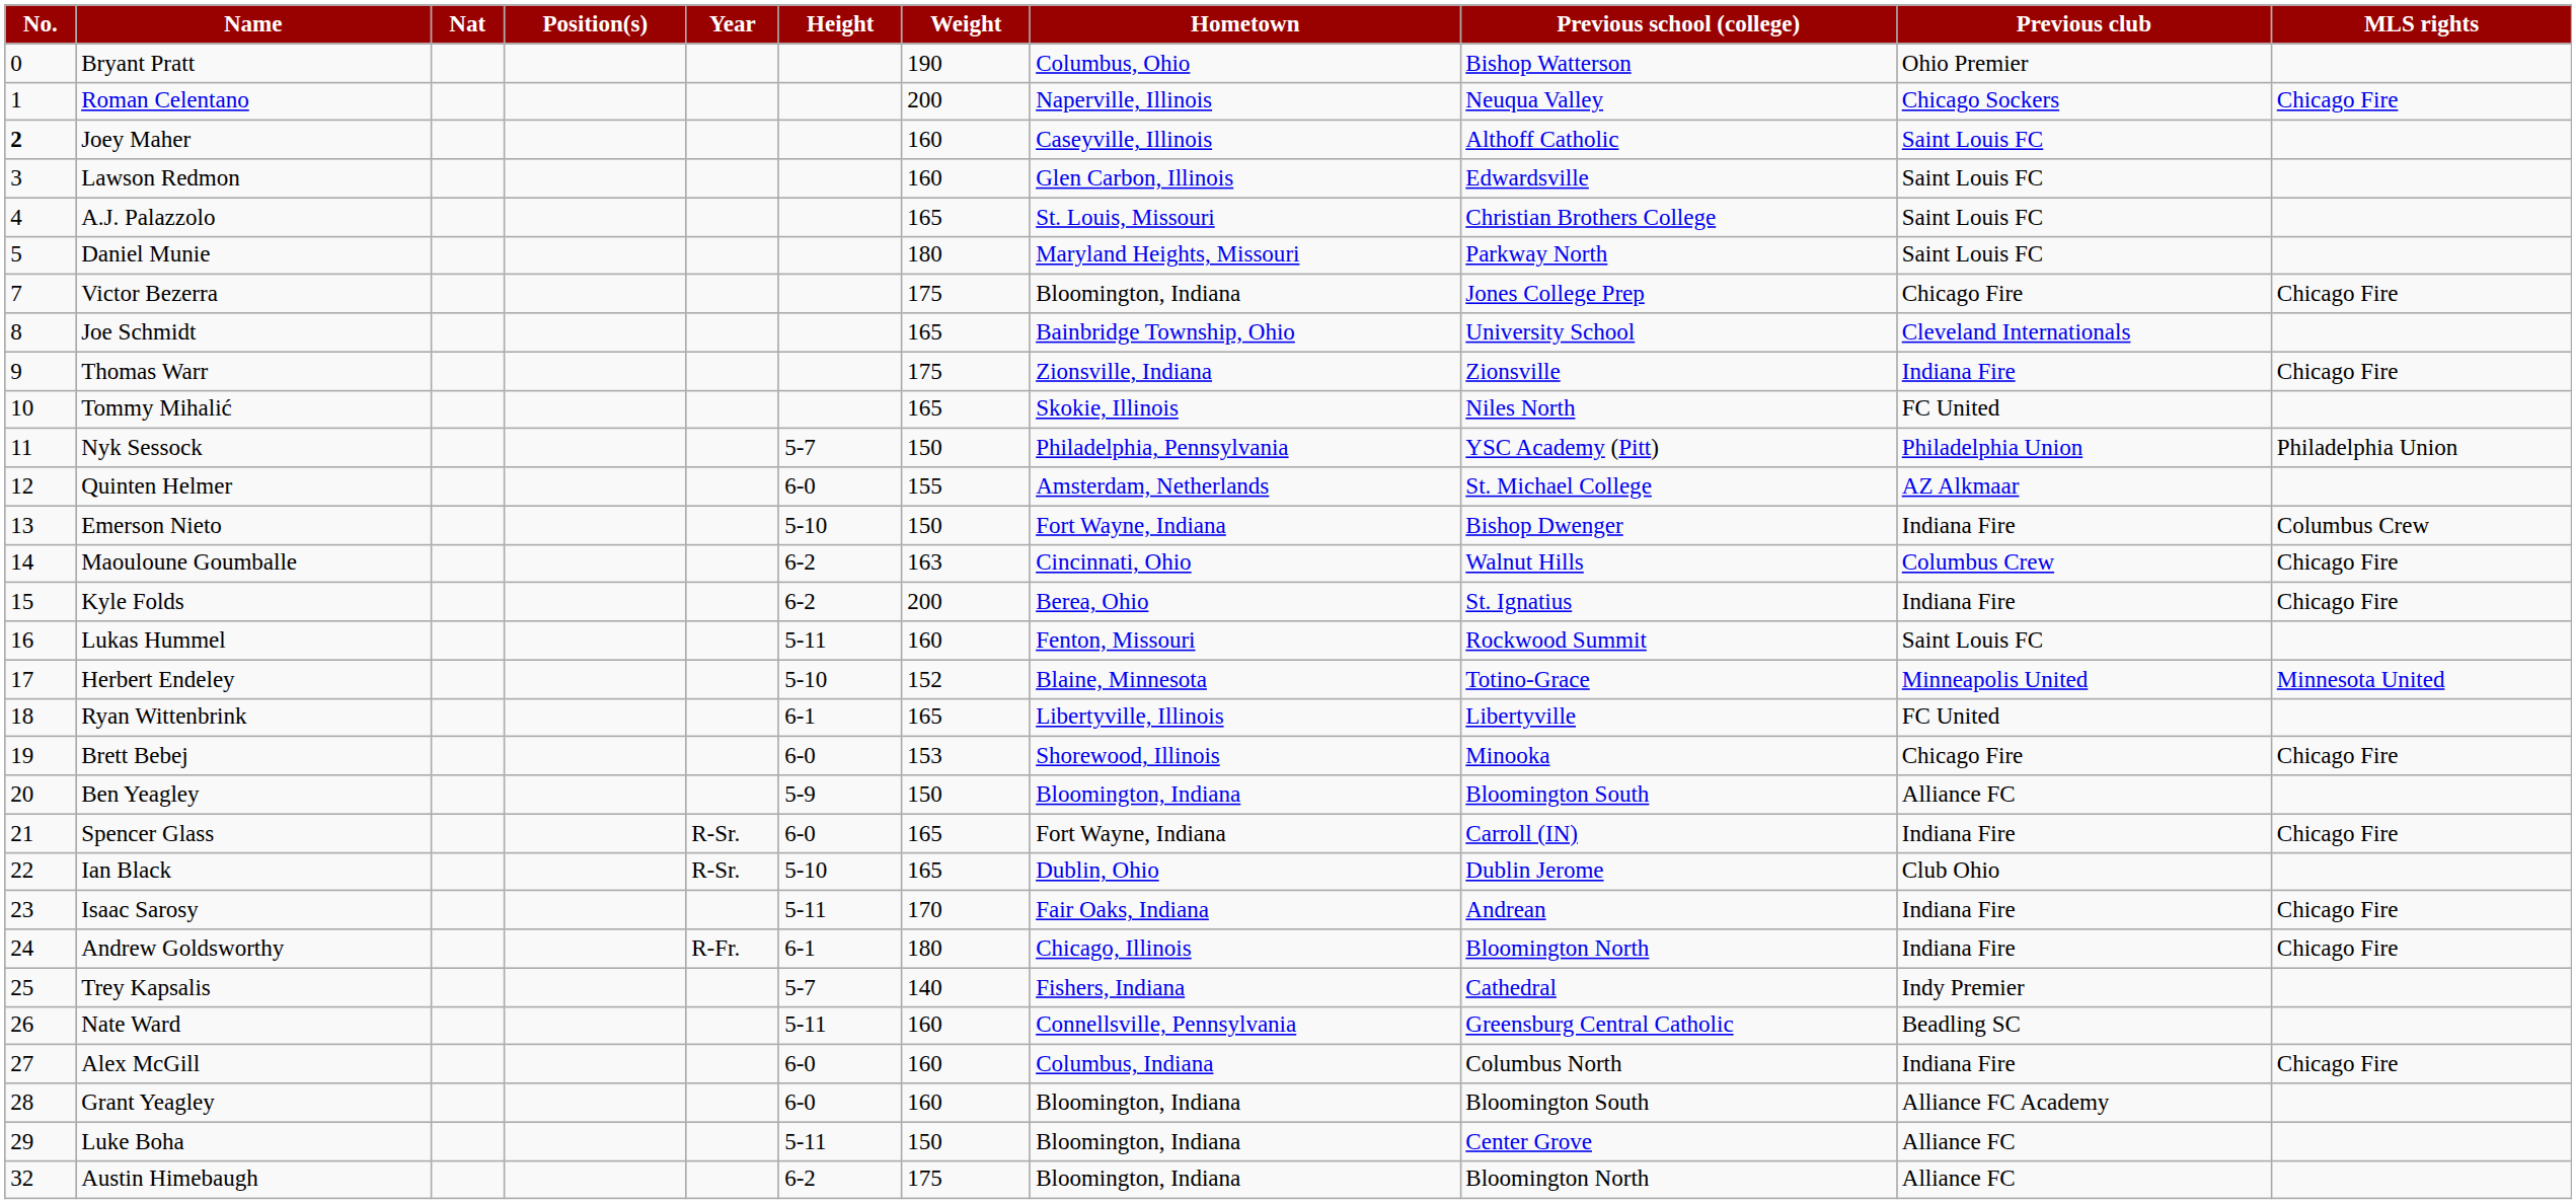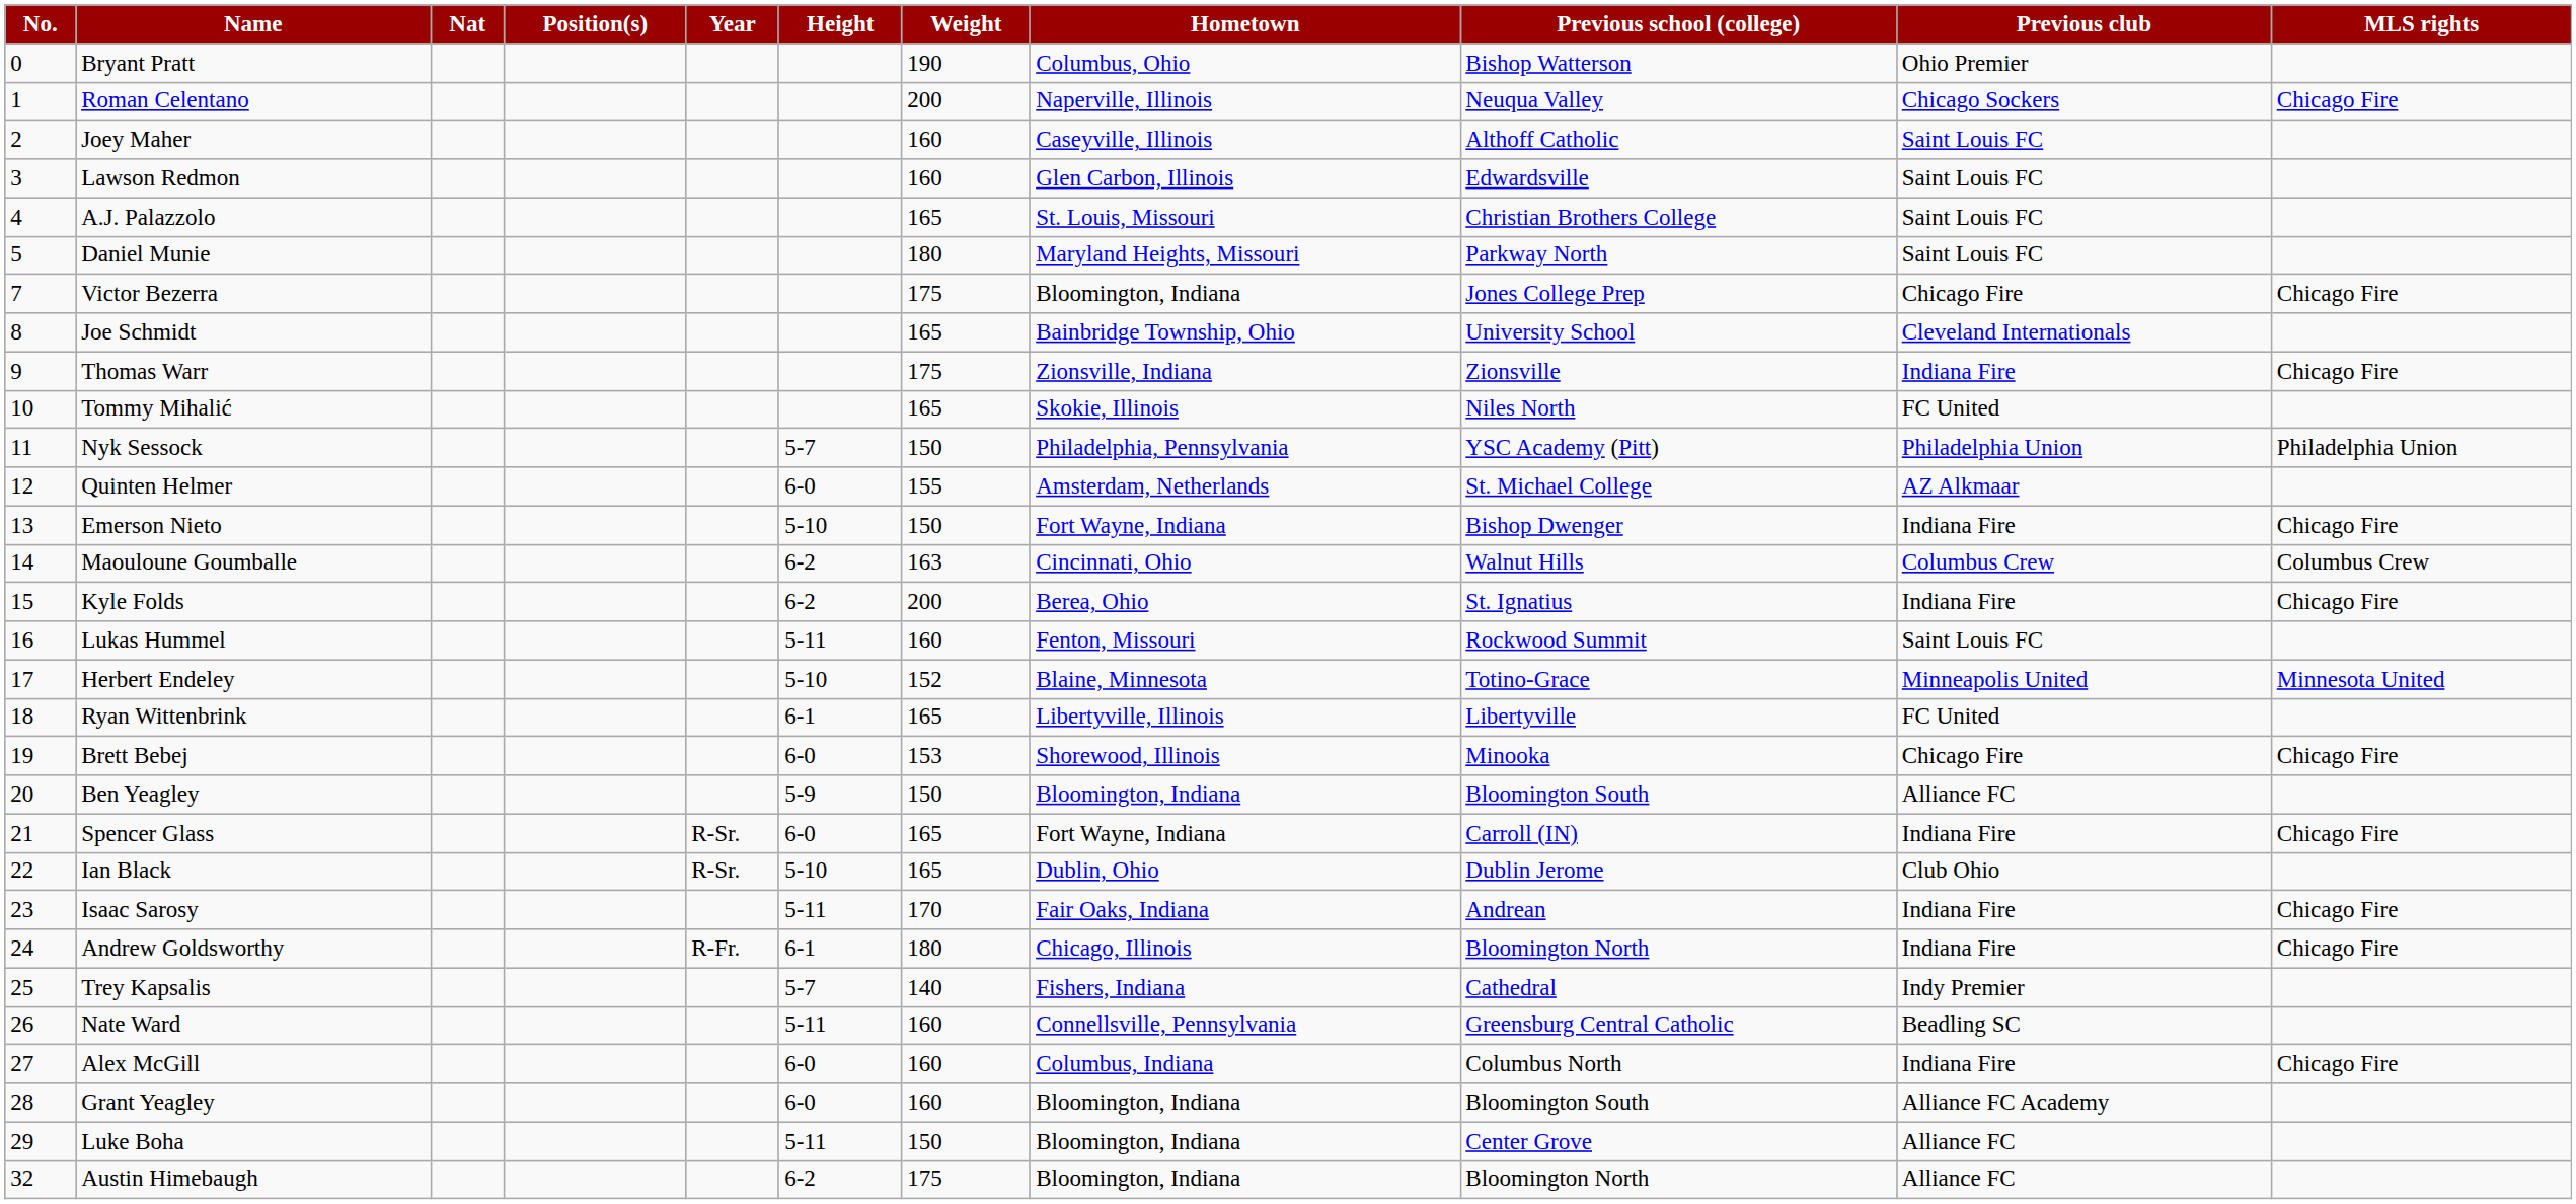 <table class="wikitable sortable" style="text-align:left; font-size:90%; width:100%;">
 <tr>
 <th style="background:#990000; color:white; text-align:center;">No.</th>
 <th style="background:#990000; color:white; text-align:center;">Name</th>
 <th style="background:#990000; color:white; text-align:center;">Nat</th>
 <th style="background:#990000; color:white; text-align:center;">Position(s)</th>
 <th style="background:#990000; color:white; text-align:center;">Year</th>
 <th style="background:#990000; color:white; text-align:center;">Height</th>
 <th style="background:#990000; color:white; text-align:center;">Weight</th>
 <th style="background:#990000; color:white; text-align:center;">Hometown</th>
 <th style="background:#990000; color:white; text-align:center;">Previous school (college)</th>
 <th style="background:#990000; color:white; text-align:center;">Previous club</th>
 <th style="background:#990000; color:white; text-align:center;">MLS rights</th>
 </tr>
 <tr>
 <td>0</td>
 <td>Bryant Pratt</td>
 <td></td>
 <td></td>
 <td></td>
 <td></td>
 <td>190</td>
 <td><a href='#'>Columbus, Ohio</a></td>
 <td><a href='#'>Bishop Watterson</a></td>
 <td>Ohio Premier</td>
 <td></td>
 </tr>
 <tr>
 <td>1</td>
 <td><a href='#'>Roman Celentano</a></td>
 <td></td>
 <td></td>
 <td></td>
 <td></td>
 <td>200</td>
 <td><a href='#'>Naperville, Illinois</a></td>
 <td><a href='#'>Neuqua Valley</a></td>
 <td><a href='#'>Chicago Sockers</a></td>
 <td><a href='#'>Chicago Fire</a></td>
 </tr>
 <tr>
-<td><strong>2</strong></td>
+<td>2</td>
 <td>Joey Maher</td>
 <td></td>
 <td></td>
 <td></td>
 <td></td>
 <td>160</td>
 <td><a href='#'>Caseyville, Illinois</a></td>
 <td><a href='#'>Althoff Catholic</a></td>
 <td><a href='#'>Saint Louis FC</a></td>
 <td></td>
 </tr>
 <tr>
 <td>3</td>
 <td>Lawson Redmon</td>
 <td></td>
 <td></td>
 <td></td>
 <td></td>
 <td>160</td>
 <td><a href='#'>Glen Carbon, Illinois</a></td>
 <td><a href='#'>Edwardsville</a></td>
 <td>Saint Louis FC</td>
 <td></td>
 </tr>
 <tr>
 <td>4</td>
 <td>A.J. Palazzolo</td>
 <td></td>
 <td></td>
 <td></td>
 <td></td>
 <td>165</td>
 <td><a href='#'>St. Louis, Missouri</a></td>
 <td><a href='#'>Christian Brothers College</a></td>
 <td>Saint Louis FC</td>
 <td></td>
 </tr>
 <tr>
 <td>5</td>
 <td>Daniel Munie</td>
 <td></td>
 <td></td>
 <td></td>
 <td></td>
 <td>180</td>
 <td><a href='#'>Maryland Heights, Missouri</a></td>
 <td><a href='#'>Parkway North</a></td>
 <td>Saint Louis FC</td>
 <td></td>
 </tr>
 <tr>
 <td>7</td>
 <td>Victor Bezerra</td>
 <td></td>
 <td></td>
 <td></td>
 <td></td>
 <td>175</td>
 <td>Bloomington, Indiana</td>
 <td><a href='#'>Jones College Prep</a></td>
 <td>Chicago Fire</td>
 <td>Chicago Fire</td>
 </tr>
 <tr>
 <td>8</td>
 <td>Joe Schmidt</td>
 <td></td>
 <td></td>
 <td></td>
 <td></td>
 <td>165</td>
 <td><a href='#'>Bainbridge Township, Ohio</a></td>
 <td><a href='#'>University School</a></td>
 <td><a href='#'>Cleveland Internationals</a></td>
 <td></td>
 </tr>
 <tr>
 <td>9</td>
 <td>Thomas Warr</td>
 <td></td>
 <td></td>
 <td></td>
 <td></td>
 <td>175</td>
 <td><a href='#'>Zionsville, Indiana</a></td>
 <td><a href='#'>Zionsville</a></td>
 <td><a href='#'>Indiana Fire</a></td>
 <td>Chicago Fire</td>
 </tr>
 <tr>
 <td>10</td>
 <td>Tommy Mihalić</td>
 <td></td>
 <td></td>
 <td></td>
 <td></td>
 <td>165</td>
 <td><a href='#'>Skokie, Illinois</a></td>
 <td><a href='#'>Niles North</a></td>
 <td>FC United</td>
 <td></td>
 </tr>
 <tr>
 <td>11</td>
 <td>Nyk Sessock</td>
 <td></td>
 <td></td>
 <td></td>
 <td>5-7</td>
 <td>150</td>
 <td><a href='#'>Philadelphia, Pennsylvania</a></td>
 <td><a href='#'>YSC Academy</a> (<a href='#'>Pitt</a>)</td>
 <td><a href='#'>Philadelphia Union</a></td>
 <td>Philadelphia Union</td>
 </tr>
 <tr>
 <td>12</td>
 <td>Quinten Helmer</td>
 <td></td>
 <td></td>
 <td></td>
 <td>6-0</td>
 <td>155</td>
 <td><a href='#'>Amsterdam, Netherlands</a></td>
 <td><a href='#'>St. Michael College</a></td>
 <td><a href='#'>AZ Alkmaar</a></td>
 <td></td>
 </tr>
 <tr>
 <td>13</td>
 <td>Emerson Nieto</td>
 <td></td>
 <td></td>
 <td></td>
 <td>5-10</td>
 <td>150</td>
 <td><a href='#'>Fort Wayne, Indiana</a></td>
 <td><a href='#'>Bishop Dwenger</a></td>
 <td>Indiana Fire</td>
-<td>Columbus Crew</td>
+<td>Chicago Fire</td>
 </tr>
 <tr>
 <td>14</td>
 <td>Maouloune Goumballe</td>
 <td></td>
 <td></td>
 <td></td>
 <td>6-2</td>
 <td>163</td>
 <td><a href='#'>Cincinnati, Ohio</a></td>
 <td><a href='#'>Walnut Hills</a></td>
 <td><a href='#'>Columbus Crew</a></td>
-<td>Chicago Fire</td>
+<td>Columbus Crew</td>
 </tr>
 <tr>
 <td>15</td>
 <td>Kyle Folds</td>
 <td></td>
 <td></td>
 <td></td>
 <td>6-2</td>
 <td>200</td>
 <td><a href='#'>Berea, Ohio</a></td>
 <td><a href='#'>St. Ignatius</a></td>
 <td>Indiana Fire</td>
 <td>Chicago Fire</td>
 </tr>
 <tr>
 <td>16</td>
 <td>Lukas Hummel</td>
 <td></td>
 <td></td>
 <td></td>
 <td>5-11</td>
 <td>160</td>
 <td><a href='#'>Fenton, Missouri</a></td>
 <td><a href='#'>Rockwood Summit</a></td>
 <td>Saint Louis FC</td>
 <td></td>
 </tr>
 <tr>
 <td>17</td>
 <td>Herbert Endeley</td>
 <td></td>
 <td></td>
 <td></td>
 <td>5-10</td>
 <td>152</td>
 <td><a href='#'>Blaine, Minnesota</a></td>
 <td><a href='#'>Totino-Grace</a></td>
 <td><a href='#'>Minneapolis United</a></td>
 <td><a href='#'>Minnesota United</a></td>
 </tr>
 <tr>
 <td>18</td>
 <td>Ryan Wittenbrink</td>
 <td></td>
 <td></td>
 <td></td>
 <td>6-1</td>
 <td>165</td>
 <td><a href='#'>Libertyville, Illinois</a></td>
 <td><a href='#'>Libertyville</a></td>
 <td>FC United</td>
 <td></td>
 </tr>
 <tr>
 <td>19</td>
 <td>Brett Bebej</td>
 <td></td>
 <td></td>
 <td></td>
 <td>6-0</td>
 <td>153</td>
 <td><a href='#'>Shorewood, Illinois</a></td>
 <td><a href='#'>Minooka</a></td>
 <td>Chicago Fire</td>
 <td>Chicago Fire</td>
 </tr>
 <tr>
 <td>20</td>
 <td>Ben Yeagley</td>
 <td></td>
 <td></td>
 <td></td>
 <td>5-9</td>
 <td>150</td>
 <td><a href='#'>Bloomington, Indiana</a></td>
 <td><a href='#'>Bloomington South</a></td>
 <td>Alliance FC</td>
 <td></td>
 </tr>
 <tr>
 <td>21</td>
 <td>Spencer Glass</td>
 <td></td>
 <td></td>
 <td>R-Sr.</td>
 <td>6-0</td>
 <td>165</td>
 <td>Fort Wayne, Indiana</td>
 <td><a href='#'>Carroll (IN)</a></td>
 <td>Indiana Fire</td>
 <td>Chicago Fire</td>
 </tr>
 <tr>
 <td>22</td>
 <td>Ian Black</td>
 <td></td>
 <td></td>
 <td>R-Sr.</td>
 <td>5-10</td>
 <td>165</td>
 <td><a href='#'>Dublin, Ohio</a></td>
 <td><a href='#'>Dublin Jerome</a></td>
 <td>Club Ohio</td>
 <td></td>
 </tr>
 <tr>
 <td>23</td>
 <td>Isaac Sarosy</td>
 <td></td>
 <td></td>
 <td></td>
 <td>5-11</td>
 <td>170</td>
 <td><a href='#'>Fair Oaks, Indiana</a></td>
 <td><a href='#'>Andrean</a></td>
 <td>Indiana Fire</td>
 <td>Chicago Fire</td>
 </tr>
 <tr>
 <td>24</td>
 <td>Andrew Goldsworthy</td>
 <td></td>
 <td></td>
 <td>R-Fr.</td>
 <td>6-1</td>
 <td>180</td>
 <td><a href='#'>Chicago, Illinois</a></td>
 <td><a href='#'>Bloomington North</a></td>
 <td>Indiana Fire</td>
 <td>Chicago Fire</td>
 </tr>
 <tr>
 <td>25</td>
 <td>Trey Kapsalis</td>
 <td></td>
 <td></td>
 <td></td>
 <td>5-7</td>
 <td>140</td>
 <td><a href='#'>Fishers, Indiana</a></td>
 <td><a href='#'>Cathedral</a></td>
 <td>Indy Premier</td>
 <td></td>
 </tr>
 <tr>
 <td>26</td>
 <td>Nate Ward</td>
 <td></td>
 <td></td>
 <td></td>
 <td>5-11</td>
 <td>160</td>
 <td><a href='#'>Connellsville, Pennsylvania</a></td>
 <td><a href='#'>Greensburg Central Catholic</a></td>
 <td>Beadling SC</td>
 <td></td>
 </tr>
 <tr>
 <td>27</td>
 <td>Alex McGill</td>
 <td></td>
 <td></td>
 <td></td>
 <td>6-0</td>
 <td>160</td>
 <td><a href='#'>Columbus, Indiana</a></td>
 <td>Columbus North</td>
 <td>Indiana Fire</td>
 <td>Chicago Fire</td>
 </tr>
 <tr>
 <td>28</td>
 <td>Grant Yeagley</td>
 <td></td>
 <td></td>
 <td></td>
 <td>6-0</td>
 <td>160</td>
 <td>Bloomington, Indiana</td>
 <td>Bloomington South</td>
 <td>Alliance FC Academy</td>
 <td></td>
 </tr>
 <tr>
 <td>29</td>
 <td>Luke Boha</td>
 <td></td>
 <td></td>
 <td></td>
 <td>5-11</td>
 <td>150</td>
 <td>Bloomington, Indiana</td>
 <td><a href='#'>Center Grove</a></td>
 <td>Alliance FC</td>
 <td></td>
 </tr>
 <tr>
 <td>32</td>
 <td>Austin Himebaugh</td>
 <td></td>
 <td></td>
 <td></td>
 <td>6-2</td>
 <td>175</td>
 <td>Bloomington, Indiana</td>
 <td>Bloomington North</td>
 <td>Alliance FC</td>
 <td></td>
 </tr>
 </table>
